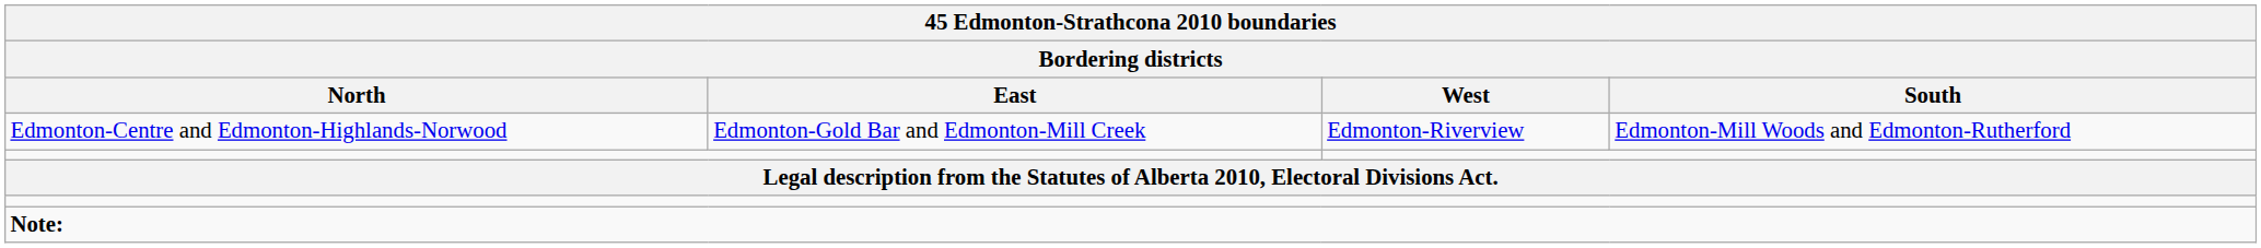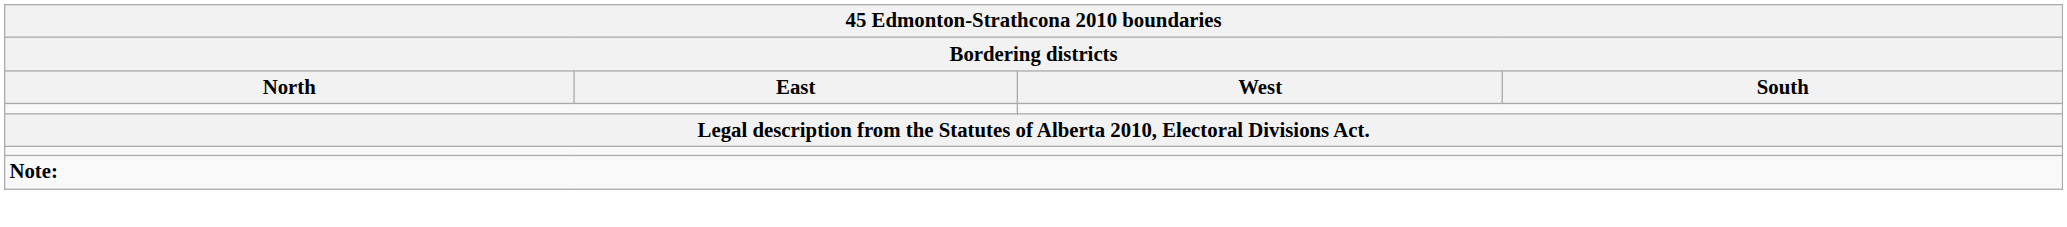 <table class="wikitable collapsible collapsed" style="width:100%;">
 <tr>
 <th colspan=4>45 Edmonton-Strathcona 2010 boundaries</th>
 </tr>
 <tr>
 <th colspan=4>Bordering districts</th>
 </tr>
 <tr>
 <th>North</th>
 <th>East</th>
 <th>West</th>
 <th>South</th>
-</tr>
-<tr>
-<td><a href='#'>Edmonton-Centre</a> and <a href='#'>Edmonton-Highlands-Norwood</a></td>
-<td><a href='#'>Edmonton-Gold Bar</a> and <a href='#'>Edmonton-Mill Creek</a></td>
-<td><a href='#'>Edmonton-Riverview</a></td>
-<td><a href='#'>Edmonton-Mill Woods</a> and <a href='#'>Edmonton-Rutherford</a></td>
 </tr>
 <tr>
 <td colspan=2 align=center></td>
 <td colspan=2 align=center></td>
 </tr>
 <tr>
 <th colspan=4>Legal description from the Statutes of Alberta 2010, Electoral Divisions Act.</th>
 </tr>
 <tr>
 <td colspan=4></td>
 </tr>
 <tr>
 <td colspan=4><strong>Note:</strong></td>
 </tr>
 </table>
